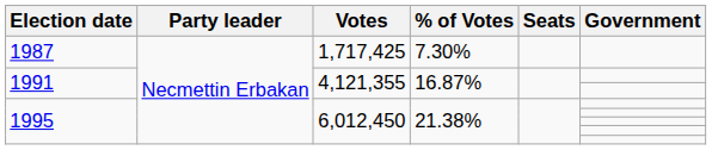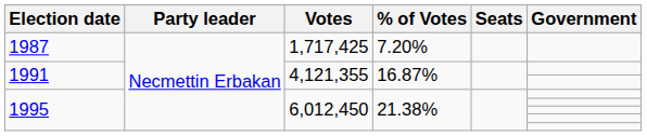 <table class="wikitable">
 <tr>
 <th>Election date</th>
 <th>Party leader</th>
 <th>Votes</th>
 <th>% of Votes</th>
 <th>Seats</th>
 <th>Government</th>
 </tr>
 <tr>
 <td><a href='#'>1987</a></td>
 <td rowspan="8"><a href='#'>Necmettin Erbakan</a></td>
 <td>1,717,425</td>
-<td>7.30%</td>
+<td>7.20%</td>
 <td></td>
 <td></td>
 </tr>
 <tr>
 <td rowspan="2"><a href='#'>1991</a></td>
 <td rowspan="2">4,121,355</td>
 <td rowspan="2">16.87%</td>
 <td rowspan="2"></td>
 <td></td>
 </tr>
 <tr>
 <td></td>
 </tr>
 <tr>
 <td rowspan="5"><a href='#'>1995</a></td>
 <td rowspan="5">6,012,450</td>
 <td rowspan="5">21.38%</td>
 <td rowspan="5"></td>
 <td></td>
 </tr>
 <tr>
 <td></td>
 </tr>
 <tr>
 <td></td>
 </tr>
 <tr>
 <td></td>
 </tr>
 <tr>
 <td></td>
 </tr>
 </table>
